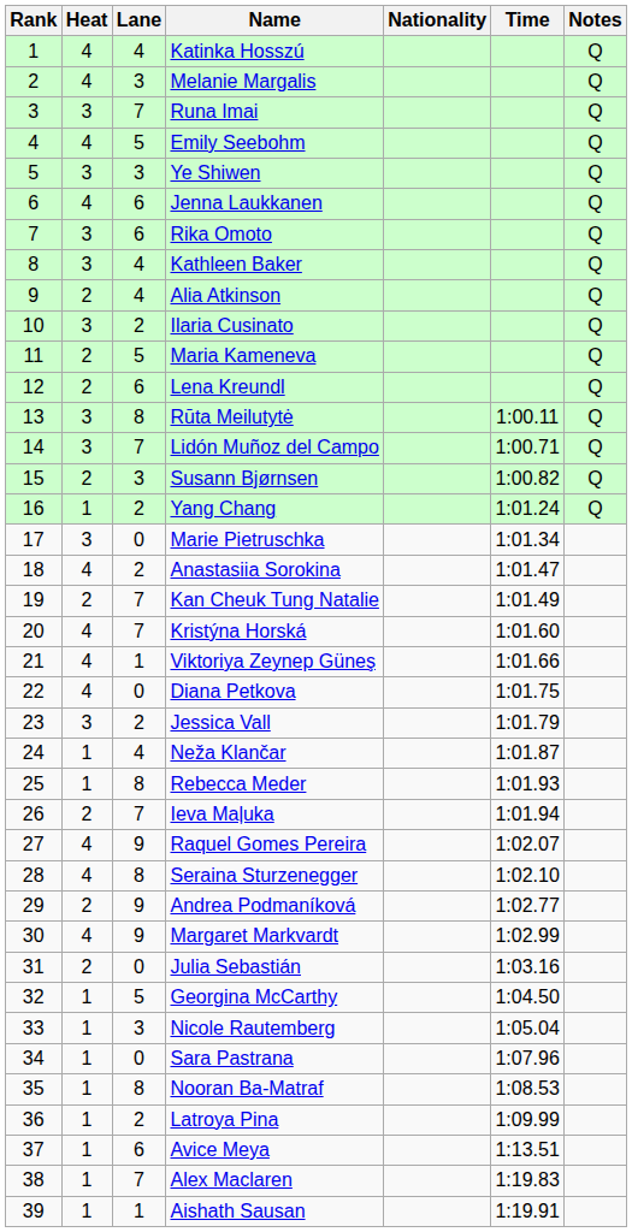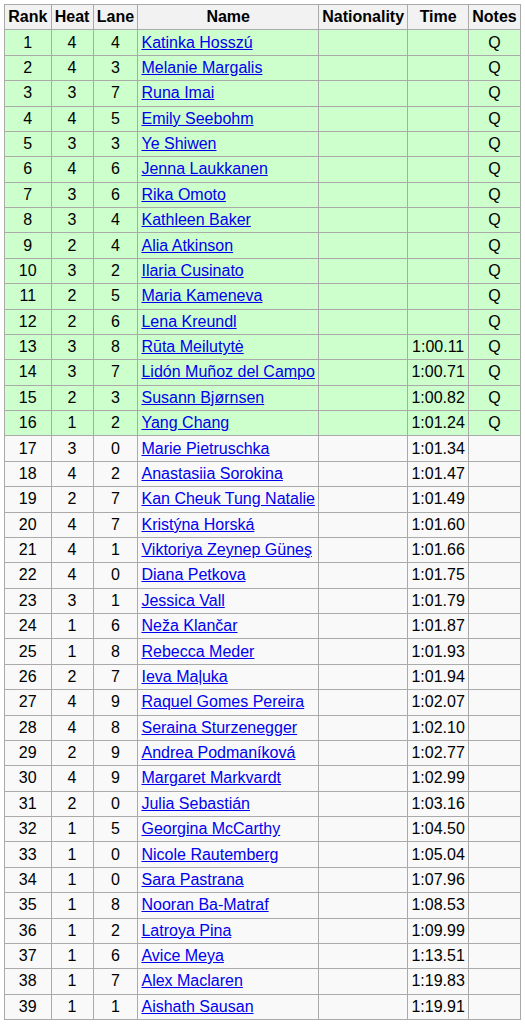 <table class="wikitable sortable" style="text-align:center">
 <tr>
 <th>Rank</th>
 <th>Heat</th>
 <th>Lane</th>
 <th>Name</th>
 <th>Nationality</th>
 <th>Time</th>
 <th>Notes</th>
 </tr>
 <tr bgcolor=ccffcc>
 <td>1</td>
 <td>4</td>
 <td>4</td>
 <td align=left><a href='#'>Katinka Hosszú</a></td>
 <td align=left></td>
 <td></td>
 <td>Q</td>
 </tr>
 <tr bgcolor=ccffcc>
 <td>2</td>
 <td>4</td>
 <td>3</td>
 <td align=left><a href='#'>Melanie Margalis</a></td>
 <td align=left></td>
 <td></td>
 <td>Q</td>
 </tr>
 <tr bgcolor=ccffcc>
 <td>3</td>
 <td>3</td>
 <td>7</td>
 <td align=left><a href='#'>Runa Imai</a></td>
 <td align=left></td>
 <td></td>
 <td>Q</td>
 </tr>
 <tr bgcolor=ccffcc>
 <td>4</td>
 <td>4</td>
 <td>5</td>
 <td align=left><a href='#'>Emily Seebohm</a></td>
 <td align=left></td>
 <td></td>
 <td>Q</td>
 </tr>
 <tr bgcolor=ccffcc>
 <td>5</td>
 <td>3</td>
 <td>3</td>
 <td align=left><a href='#'>Ye Shiwen</a></td>
 <td align=left></td>
 <td></td>
 <td>Q</td>
 </tr>
 <tr bgcolor=ccffcc>
 <td>6</td>
 <td>4</td>
 <td>6</td>
 <td align=left><a href='#'>Jenna Laukkanen</a></td>
 <td align=left></td>
 <td></td>
 <td>Q</td>
 </tr>
 <tr bgcolor=ccffcc>
 <td>7</td>
 <td>3</td>
 <td>6</td>
 <td align=left><a href='#'>Rika Omoto</a></td>
 <td align=left></td>
 <td></td>
 <td>Q</td>
 </tr>
 <tr bgcolor=ccffcc>
 <td>8</td>
 <td>3</td>
 <td>4</td>
 <td align=left><a href='#'>Kathleen Baker</a></td>
 <td align=left></td>
 <td></td>
 <td>Q</td>
 </tr>
 <tr bgcolor=ccffcc>
 <td>9</td>
 <td>2</td>
 <td>4</td>
 <td align=left><a href='#'>Alia Atkinson</a></td>
 <td align=left></td>
 <td></td>
 <td>Q</td>
 </tr>
 <tr bgcolor=ccffcc>
 <td>10</td>
 <td>3</td>
 <td>2</td>
 <td align=left><a href='#'>Ilaria Cusinato</a></td>
 <td align=left></td>
 <td></td>
 <td>Q</td>
 </tr>
 <tr bgcolor=ccffcc>
 <td>11</td>
 <td>2</td>
 <td>5</td>
 <td align=left><a href='#'>Maria Kameneva</a></td>
 <td align=left></td>
 <td></td>
 <td>Q</td>
 </tr>
 <tr bgcolor=ccffcc>
 <td>12</td>
 <td>2</td>
 <td>6</td>
 <td align=left><a href='#'>Lena Kreundl</a></td>
 <td align=left></td>
 <td></td>
 <td>Q</td>
 </tr>
 <tr bgcolor=ccffcc>
 <td>13</td>
 <td>3</td>
 <td>8</td>
 <td align=left><a href='#'>Rūta Meilutytė</a></td>
 <td align=left></td>
 <td>1:00.11</td>
 <td>Q</td>
 </tr>
 <tr bgcolor=ccffcc>
 <td>14</td>
 <td>3</td>
 <td>7</td>
 <td align=left><a href='#'>Lidón Muñoz del Campo</a></td>
 <td align=left></td>
 <td>1:00.71</td>
 <td>Q</td>
 </tr>
 <tr bgcolor=ccffcc>
 <td>15</td>
 <td>2</td>
 <td>3</td>
 <td align=left><a href='#'>Susann Bjørnsen</a></td>
 <td align=left></td>
 <td>1:00.82</td>
 <td>Q</td>
 </tr>
 <tr bgcolor=ccffcc>
 <td>16</td>
 <td>1</td>
 <td>2</td>
 <td align=left><a href='#'>Yang Chang</a></td>
 <td align=left></td>
 <td>1:01.24</td>
 <td>Q</td>
 </tr>
 <tr>
 <td>17</td>
 <td>3</td>
 <td>0</td>
 <td align=left><a href='#'>Marie Pietruschka</a></td>
 <td align=left></td>
 <td>1:01.34</td>
 <td></td>
 </tr>
 <tr>
 <td>18</td>
 <td>4</td>
 <td>2</td>
 <td align=left><a href='#'>Anastasiia Sorokina</a></td>
 <td align=left></td>
 <td>1:01.47</td>
 <td></td>
 </tr>
 <tr>
 <td>19</td>
 <td>2</td>
 <td>7</td>
 <td align=left><a href='#'>Kan Cheuk Tung Natalie</a></td>
 <td align=left></td>
 <td>1:01.49</td>
 <td></td>
 </tr>
 <tr>
 <td>20</td>
 <td>4</td>
 <td>7</td>
 <td align=left><a href='#'>Kristýna Horská</a></td>
 <td align=left></td>
 <td>1:01.60</td>
 <td></td>
 </tr>
 <tr>
 <td>21</td>
 <td>4</td>
 <td>1</td>
 <td align=left><a href='#'>Viktoriya Zeynep Güneş</a></td>
 <td align=left></td>
 <td>1:01.66</td>
 <td></td>
 </tr>
 <tr>
 <td>22</td>
 <td>4</td>
 <td>0</td>
 <td align=left><a href='#'>Diana Petkova</a></td>
 <td align=left></td>
 <td>1:01.75</td>
 <td></td>
 </tr>
 <tr>
 <td>23</td>
 <td>3</td>
-<td>2</td>
+<td>1</td>
 <td align=left><a href='#'>Jessica Vall</a></td>
 <td align=left></td>
 <td>1:01.79</td>
 <td></td>
 </tr>
 <tr>
 <td>24</td>
 <td>1</td>
-<td>4</td>
+<td>6</td>
 <td align=left><a href='#'>Neža Klančar</a></td>
 <td align=left></td>
 <td>1:01.87</td>
 <td></td>
 </tr>
 <tr>
 <td>25</td>
 <td>1</td>
 <td>8</td>
 <td align=left><a href='#'>Rebecca Meder</a></td>
 <td align=left></td>
 <td>1:01.93</td>
 <td></td>
 </tr>
 <tr>
 <td>26</td>
 <td>2</td>
 <td>7</td>
 <td align=left><a href='#'>Ieva Maļuka</a></td>
 <td align=left></td>
 <td>1:01.94</td>
 <td></td>
 </tr>
 <tr>
 <td>27</td>
 <td>4</td>
 <td>9</td>
 <td align=left><a href='#'>Raquel Gomes Pereira</a></td>
 <td align=left></td>
 <td>1:02.07</td>
 <td></td>
 </tr>
 <tr>
 <td>28</td>
 <td>4</td>
 <td>8</td>
 <td align=left><a href='#'>Seraina Sturzenegger</a></td>
 <td align=left></td>
 <td>1:02.10</td>
 <td></td>
 </tr>
 <tr>
 <td>29</td>
 <td>2</td>
 <td>9</td>
 <td align=left><a href='#'>Andrea Podmaníková</a></td>
 <td align=left></td>
 <td>1:02.77</td>
 <td></td>
 </tr>
 <tr>
 <td>30</td>
 <td>4</td>
 <td>9</td>
 <td align=left><a href='#'>Margaret Markvardt</a></td>
 <td align=left></td>
 <td>1:02.99</td>
 <td></td>
 </tr>
 <tr>
 <td>31</td>
 <td>2</td>
 <td>0</td>
 <td align=left><a href='#'>Julia Sebastián</a></td>
 <td align=left></td>
 <td>1:03.16</td>
 <td></td>
 </tr>
 <tr>
 <td>32</td>
 <td>1</td>
 <td>5</td>
 <td align=left><a href='#'>Georgina McCarthy</a></td>
 <td align=left></td>
 <td>1:04.50</td>
 <td></td>
 </tr>
 <tr>
 <td>33</td>
 <td>1</td>
-<td>3</td>
+<td>0</td>
 <td align=left><a href='#'>Nicole Rautemberg</a></td>
 <td align=left></td>
 <td>1:05.04</td>
 <td></td>
 </tr>
 <tr>
 <td>34</td>
 <td>1</td>
 <td>0</td>
 <td align=left><a href='#'>Sara Pastrana</a></td>
 <td align=left></td>
 <td>1:07.96</td>
 <td></td>
 </tr>
 <tr>
 <td>35</td>
 <td>1</td>
 <td>8</td>
 <td align=left><a href='#'>Nooran Ba-Matraf</a></td>
 <td align=left></td>
 <td>1:08.53</td>
 <td></td>
 </tr>
 <tr>
 <td>36</td>
 <td>1</td>
 <td>2</td>
 <td align=left><a href='#'>Latroya Pina</a></td>
 <td align=left></td>
 <td>1:09.99</td>
 <td></td>
 </tr>
 <tr>
 <td>37</td>
 <td>1</td>
 <td>6</td>
 <td align=left><a href='#'>Avice Meya</a></td>
 <td align=left></td>
 <td>1:13.51</td>
 <td></td>
 </tr>
 <tr>
 <td>38</td>
 <td>1</td>
 <td>7</td>
 <td align=left><a href='#'>Alex Maclaren</a></td>
 <td align=left></td>
 <td>1:19.83</td>
 <td></td>
 </tr>
 <tr>
 <td>39</td>
 <td>1</td>
 <td>1</td>
 <td align=left><a href='#'>Aishath Sausan</a></td>
 <td align=left></td>
 <td>1:19.91</td>
 <td></td>
 </tr>
 </table>
